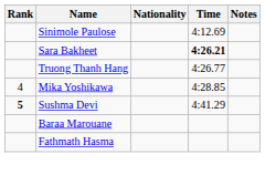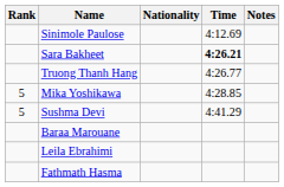 <table class="wikitable sortable" style="text-align:center;font-size:95%">
 <tr>
 <th>Rank</th>
 <th>Name</th>
 <th>Nationality</th>
 <th>Time</th>
 <th>Notes</th>
 </tr>
 <tr>
 <td></td>
 <td align=left><a href='#'>Sinimole Paulose</a></td>
 <td align=left></td>
 <td>4:12.69</td>
 <td></td>
 </tr>
 <tr>
 <td></td>
 <td align=left><a href='#'>Sara Bakheet</a></td>
 <td align=left></td>
 <td><strong>4:26.21</strong></td>
 <td></td>
 </tr>
 <tr>
 <td></td>
 <td align=left><a href='#'>Truong Thanh Hang</a></td>
 <td align=left></td>
 <td>4:26.77</td>
 <td></td>
 </tr>
 <tr>
-<td>4</td>
+<td>5</td>
 <td align=left><a href='#'>Mika Yoshikawa</a></td>
 <td align=left></td>
 <td>4:28.85</td>
 <td></td>
 </tr>
 <tr>
-<td><strong>5</strong></td>
+<td>5</td>
 <td align=left><a href='#'>Sushma Devi</a></td>
 <td align=left></td>
 <td>4:41.29</td>
 <td></td>
 </tr>
 <tr>
 <td></td>
 <td align=left><a href='#'>Baraa Marouane</a></td>
 <td align=left></td>
 <td></td>
 <td></td>
 </tr>
 <tr>
 <td></td>
+<td align=left><a href='#'>Leila Ebrahimi</a></td>
+<td align=left></td>
+<td></td>
+<td></td>
+</tr>
+<tr>
+<td></td>
 <td align=left><a href='#'>Fathmath Hasma</a></td>
 <td align=left></td>
 <td></td>
 <td></td>
 </tr>
 </table>
